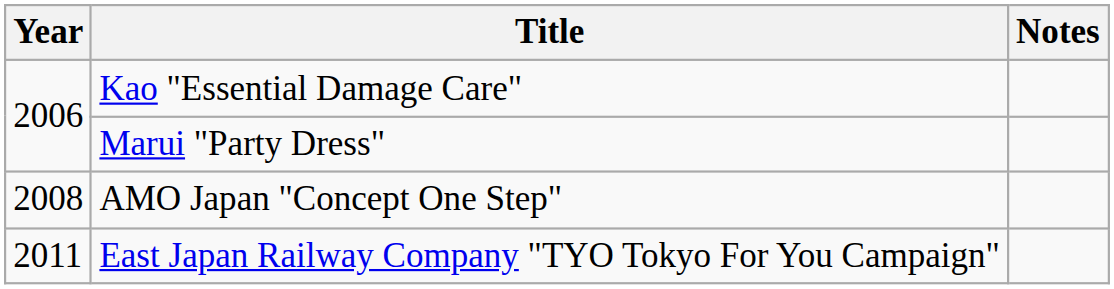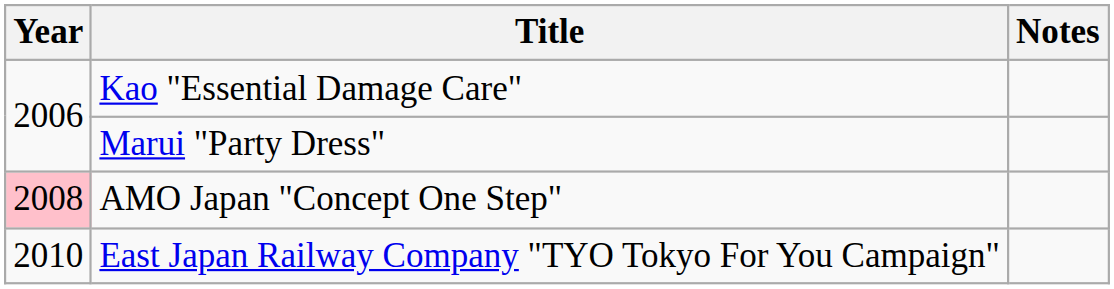 <table class="wikitable">
 <tr>
 <th>Year</th>
 <th>Title</th>
 <th>Notes</th>
 </tr>
 <tr>
 <td rowspan="2">2006</td>
 <td><a href='#'>Kao</a> "Essential Damage Care"</td>
 <td></td>
 </tr>
 <tr>
 <td><a href='#'>Marui</a> "Party Dress"</td>
 <td></td>
 </tr>
 <tr>
-<td>2008</td>
+<td style="background: pink;">2008</td>
 <td>AMO Japan "Concept One Step"</td>
 <td></td>
 </tr>
 <tr>
-<td>2011</td>
+<td>2010</td>
 <td><a href='#'>East Japan Railway Company</a> "TYO Tokyo For You Campaign"</td>
 <td></td>
 </tr>
 </table>
